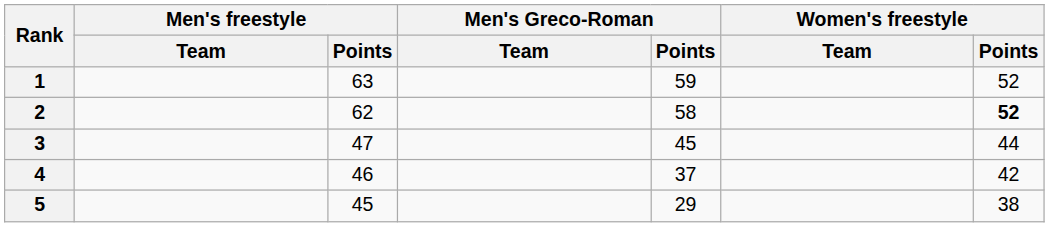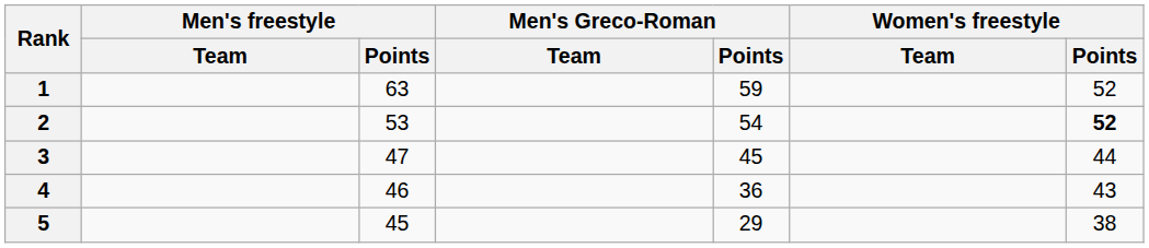 <table class="wikitable" style="text-align:center;">
 <tr>
 <th rowspan="2" width="50">Rank</th>
 <th colspan="2">Men's freestyle</th>
 <th colspan="2">Men's Greco-Roman</th>
 <th colspan="2">Women's freestyle</th>
 </tr>
 <tr>
 <th width="200">Team</th>
 <th width="50">Points</th>
 <th width="200">Team</th>
 <th width="50">Points</th>
 <th width="200">Team</th>
 <th width="50">Points</th>
 </tr>
 <tr>
 <th>1</th>
 <td align="left"></td>
 <td>63</td>
 <td align="left"></td>
 <td>59</td>
 <td align="left"></td>
 <td>52</td>
 </tr>
 <tr>
 <th>2</th>
 <td align="left"></td>
-<td>62</td>
+<td>53</td>
 <td align="left"></td>
-<td>58</td>
+<td>54</td>
 <td align="left"></td>
 <td><strong>52</strong></td>
 </tr>
 <tr>
 <th>3</th>
 <td align="left"></td>
 <td>47</td>
 <td align="left"></td>
 <td>45</td>
 <td align="left"></td>
 <td>44</td>
 </tr>
 <tr>
 <th>4</th>
 <td align="left"></td>
 <td>46</td>
 <td align="left"></td>
-<td>37</td>
+<td>36</td>
 <td align="left"></td>
-<td>42</td>
+<td>43</td>
 </tr>
 <tr>
 <th>5</th>
 <td align="left"></td>
 <td>45</td>
 <td align="left"></td>
 <td>29</td>
 <td align="left"></td>
 <td>38</td>
 </tr>
 </table>
